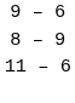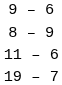 <table style="text-align:center">
 <tr>
 <th width=200></th>
 <th width=100></th>
 <th width=200></th>
 </tr>
 <tr>
 <td align=right><strong></strong></td>
 <td>9 – 6</td>
 <td align=left></td>
 </tr>
 <tr>
 <td align=right></td>
 <td>8 – 9</td>
 <td align=left><strong></strong></td>
 </tr>
 <tr>
 <td align=right><strong></strong></td>
 <td>11 – 6</td>
 <td align=left></td>
 </tr>
+<tr>
+<td align=right><strong></strong></td>
+<td>19 – 7</td>
+<td align=left></td>
+</tr>
 </table>
